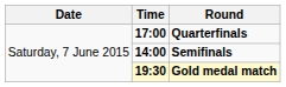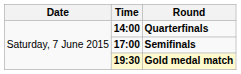 <table class="wikitable">
 <tr>
 <th>Date</th>
 <th>Time</th>
 <th>Round</th>
 </tr>
 <tr>
 <td rowspan="5">Saturday, 7 June 2015</td>
-<td><strong>17:00</strong></td>
+<td><strong>14:00</strong></td>
 <td><strong>Quarterfinals</strong></td>
 </tr>
 <tr>
-<td><strong>14:00</strong></td>
+<td><strong>17:00</strong></td>
 <td><strong>Semifinals</strong></td>
 </tr>
 <tr style="background:lemonchiffon;">
 <td><strong>19:30</strong></td>
 <td><strong>Gold medal match</strong></td>
 </tr>
 </table>
